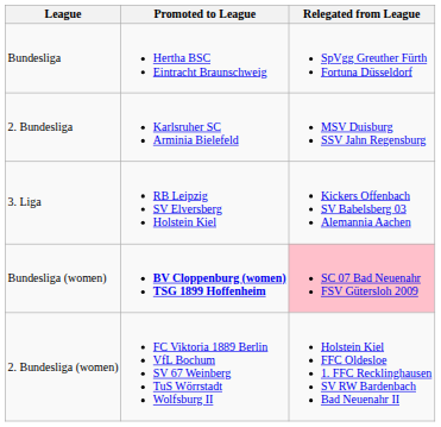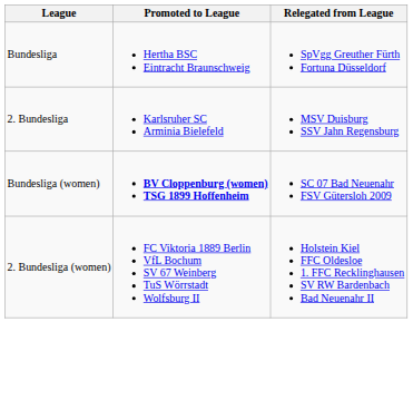 <table class="wikitable">
 <tr>
 <th>League</th>
 <th>Promoted to League</th>
 <th>Relegated from League</th>
 </tr>
 <tr>
 <td>Bundesliga</td>
 <td><br><ul><li><a href='#'>Hertha BSC</a></li><li><a href='#'>Eintracht Braunschweig</a></li></ul></td>
 <td><br><ul><li><a href='#'>SpVgg Greuther Fürth</a></li><li><a href='#'>Fortuna Düsseldorf</a></li></ul></td>
 </tr>
 <tr>
 <td>2. Bundesliga</td>
 <td><br><ul><li><a href='#'>Karlsruher SC</a></li><li><a href='#'>Arminia Bielefeld</a></li></ul></td>
 <td><br><ul><li><a href='#'>MSV Duisburg</a></li><li><a href='#'>SSV Jahn Regensburg</a></li></ul></td>
 </tr>
 <tr>
-<td>3. Liga</td>
-<td><br><ul><li><a href='#'>RB Leipzig</a></li><li><a href='#'>SV Elversberg</a></li><li><a href='#'>Holstein Kiel</a></li></ul></td>
-<td><br><ul><li><a href='#'>Kickers Offenbach</a></li><li><a href='#'>SV Babelsberg 03</a></li><li><a href='#'>Alemannia Aachen</a></li></ul></td>
-</tr>
-<tr>
 <td>Bundesliga (women)</td>
 <td><strong><br><ul><li><a href='#'>BV Cloppenburg (women)</a></li><li><a href='#'>TSG 1899 Hoffenheim</a></li></ul></strong></td>
-<td style="background: pink;"><br><ul><li><a href='#'>SC 07 Bad Neuenahr</a></li><li><a href='#'>FSV Gütersloh 2009</a></li></ul></td>
+<td><br><ul><li><a href='#'>SC 07 Bad Neuenahr</a></li><li><a href='#'>FSV Gütersloh 2009</a></li></ul></td>
 </tr>
 <tr>
 <td>2. Bundesliga (women)</td>
 <td><br><ul><li><a href='#'>FC Viktoria 1889 Berlin</a></li><li><a href='#'>VfL Bochum</a></li><li><a href='#'>SV 67 Weinberg</a></li><li><a href='#'>TuS Wörrstadt</a></li><li><a href='#'>Wolfsburg II</a></li></ul></td>
 <td><br><ul><li><a href='#'>Holstein Kiel</a></li><li><a href='#'>FFC Oldesloe</a></li><li><a href='#'>1. FFC Recklinghausen</a></li><li><a href='#'>SV RW Bardenbach</a></li><li><a href='#'>Bad Neuenahr II</a></li></ul></td>
 </tr>
 </table>
